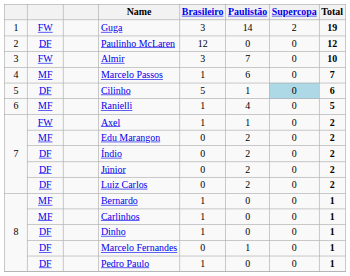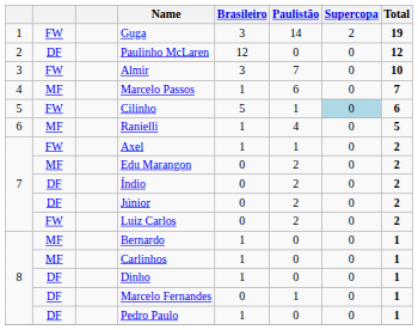 <table class="wikitable sortable" style="text-align:center;">
 <tr>
 <th width="30"></th>
 <th width="50"></th>
 <th width="50"></th>
 <th>Name</th>
 <th><a href='#'>Brasileiro</a></th>
 <th><a href='#'>Paulistão</a></th>
 <th><a href='#'>Supercopa</a></th>
 <th>Total</th>
 </tr>
 <tr>
 <td rowspan=1>1</td>
 <td><a href='#'>FW</a></td>
 <td></td>
 <td align=left><a href='#'>Guga</a></td>
 <td>3</td>
 <td>14</td>
 <td>2</td>
 <td><strong>19</strong></td>
 </tr>
 <tr>
 <td rowspan=1>2</td>
 <td><a href='#'>DF</a></td>
 <td></td>
 <td align=left><a href='#'>Paulinho McLaren</a></td>
 <td>12</td>
 <td>0</td>
 <td>0</td>
 <td><strong>12</strong></td>
 </tr>
 <tr>
 <td rowspan=1>3</td>
 <td><a href='#'>FW</a></td>
 <td></td>
 <td align=left><a href='#'>Almir</a></td>
 <td>3</td>
 <td>7</td>
 <td>0</td>
 <td><strong>10</strong></td>
 </tr>
 <tr>
 <td rowspan=1>4</td>
 <td><a href='#'>MF</a></td>
 <td></td>
 <td align=left><a href='#'>Marcelo Passos</a></td>
 <td>1</td>
 <td>6</td>
 <td>0</td>
 <td><strong>7</strong></td>
 </tr>
 <tr>
 <td rowspan=1>5</td>
-<td><a href='#'>DF</a></td>
+<td><a href='#'>FW</a></td>
 <td></td>
 <td align=left><a href='#'>Cilinho</a></td>
 <td>5</td>
 <td>1</td>
 <td style="background: lightblue;">0</td>
 <td><strong>6</strong></td>
 </tr>
 <tr>
 <td rowspan=1>6</td>
 <td><a href='#'>MF</a></td>
 <td></td>
 <td align=left><a href='#'>Ranielli</a></td>
 <td>1</td>
 <td>4</td>
 <td>0</td>
 <td><strong>5</strong></td>
 </tr>
 <tr>
 <td rowspan=5>7</td>
 <td><a href='#'>FW</a></td>
 <td></td>
 <td align=left><a href='#'>Axel</a></td>
 <td>1</td>
 <td>1</td>
 <td>0</td>
 <td><strong>2</strong></td>
 </tr>
 <tr>
 <td><a href='#'>MF</a></td>
 <td></td>
 <td align=left><a href='#'>Edu Marangon</a></td>
 <td>0</td>
 <td>2</td>
 <td>0</td>
 <td><strong>2</strong></td>
 </tr>
 <tr>
 <td><a href='#'>DF</a></td>
 <td></td>
 <td align=left><a href='#'>Índio</a></td>
 <td>0</td>
 <td>2</td>
 <td>0</td>
 <td><strong>2</strong></td>
 </tr>
 <tr>
 <td><a href='#'>DF</a></td>
 <td></td>
 <td align=left><a href='#'>Júnior</a></td>
 <td>0</td>
 <td>2</td>
 <td>0</td>
 <td><strong>2</strong></td>
 </tr>
 <tr>
-<td><a href='#'>DF</a></td>
+<td><a href='#'>FW</a></td>
 <td></td>
 <td align=left><a href='#'>Luiz Carlos</a></td>
 <td>0</td>
 <td>2</td>
 <td>0</td>
 <td><strong>2</strong></td>
 </tr>
 <tr>
 <td rowspan=5>8</td>
 <td><a href='#'>MF</a></td>
 <td></td>
 <td align=left><a href='#'>Bernardo</a></td>
 <td>1</td>
 <td>0</td>
 <td>0</td>
 <td><strong>1</strong></td>
 </tr>
 <tr>
 <td><a href='#'>MF</a></td>
 <td></td>
 <td align=left><a href='#'>Carlinhos</a></td>
 <td>1</td>
 <td>0</td>
 <td>0</td>
 <td><strong>1</strong></td>
 </tr>
 <tr>
 <td><a href='#'>DF</a></td>
 <td></td>
 <td align=left><a href='#'>Dinho</a></td>
 <td>1</td>
 <td>0</td>
 <td>0</td>
 <td><strong>1</strong></td>
 </tr>
 <tr>
 <td><a href='#'>DF</a></td>
 <td></td>
 <td align=left><a href='#'>Marcelo Fernandes</a></td>
 <td>0</td>
 <td>1</td>
 <td>0</td>
 <td><strong>1</strong></td>
 </tr>
 <tr>
 <td><a href='#'>DF</a></td>
 <td></td>
 <td align=left><a href='#'>Pedro Paulo</a></td>
 <td>1</td>
 <td>0</td>
 <td>0</td>
 <td><strong>1</strong></td>
 </tr>
 <tr>
 </tr>
 </table>
